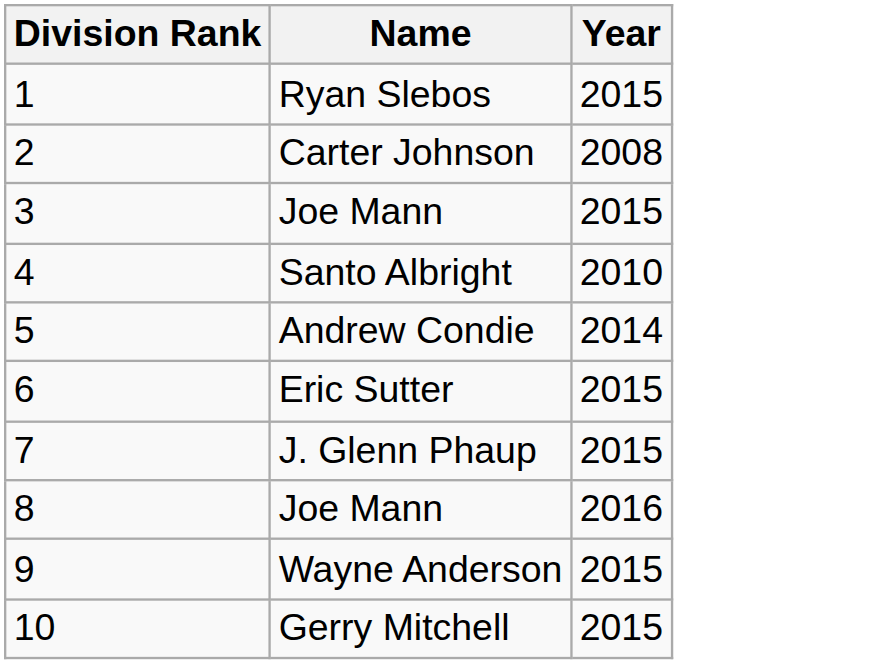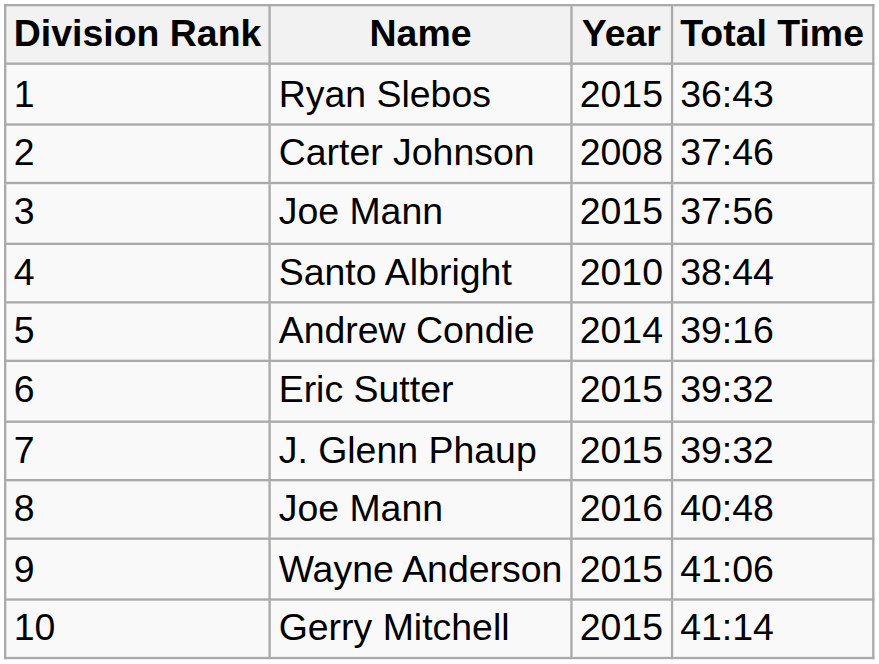 <table class="wikitable sortable">
 <tr>
 <th>Division Rank</th>
 <th>Name</th>
 <th>Year</th>
+<th>Total Time</th>
 </tr>
 <tr>
 <td>1</td>
 <td>Ryan Slebos</td>
 <td>2015</td>
+<td>36:43</td>
 </tr>
 <tr>
 <td>2</td>
 <td>Carter Johnson</td>
 <td>2008</td>
+<td>37:46</td>
 </tr>
 <tr>
 <td>3</td>
 <td>Joe Mann</td>
 <td>2015</td>
+<td>37:56</td>
 </tr>
 <tr>
 <td>4</td>
 <td>Santo Albright</td>
 <td>2010</td>
+<td>38:44</td>
 </tr>
 <tr>
 <td>5</td>
 <td>Andrew Condie</td>
 <td>2014</td>
+<td>39:16</td>
 </tr>
 <tr>
 <td>6</td>
 <td>Eric Sutter</td>
 <td>2015</td>
+<td>39:32</td>
 </tr>
 <tr>
 <td>7</td>
 <td>J. Glenn Phaup</td>
 <td>2015</td>
+<td>39:32</td>
 </tr>
 <tr>
 <td>8</td>
 <td>Joe Mann</td>
 <td>2016</td>
+<td>40:48</td>
 </tr>
 <tr>
 <td>9</td>
 <td>Wayne Anderson</td>
 <td>2015</td>
+<td>41:06</td>
 </tr>
 <tr>
 <td>10</td>
 <td>Gerry Mitchell</td>
 <td>2015</td>
+<td>41:14</td>
 </tr>
 </table>
